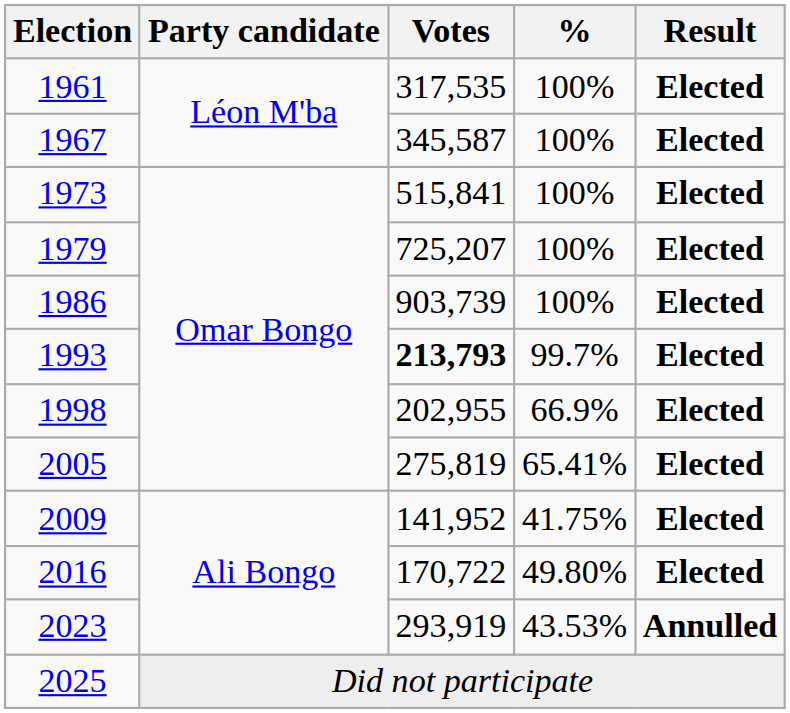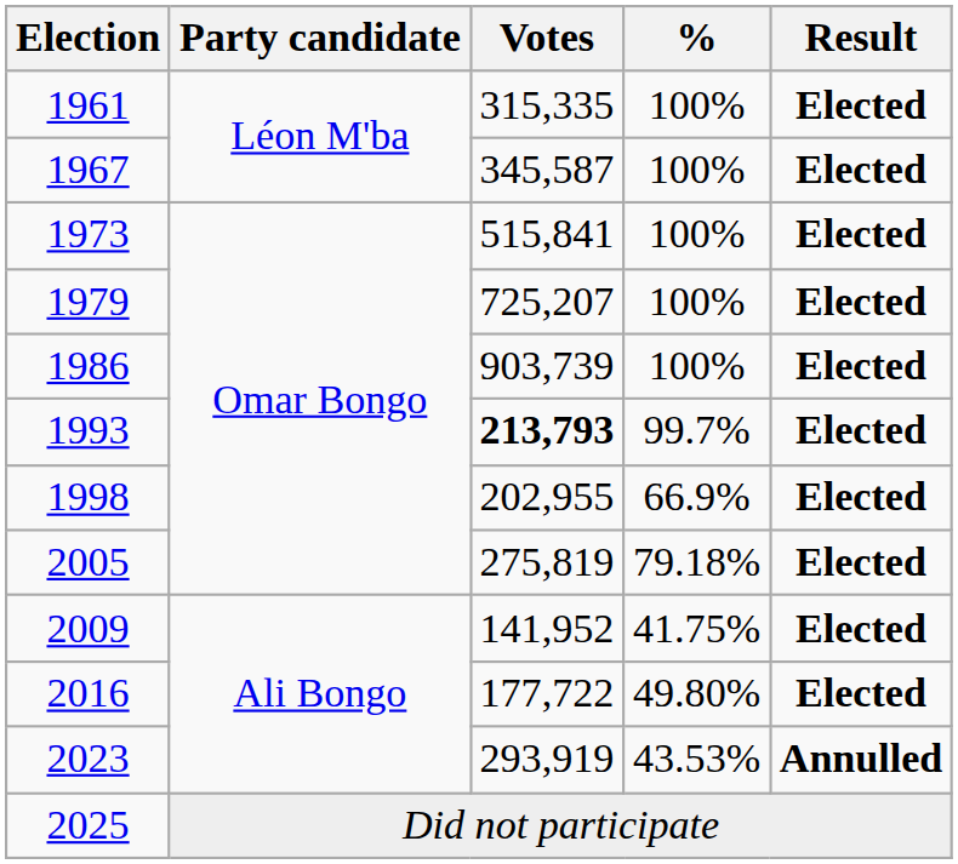 <table class=wikitable style=text-align:center>
 <tr>
 <th>Election</th>
 <th>Party candidate</th>
 <th>Votes</th>
 <th>%</th>
 <th>Result</th>
 </tr>
 <tr>
 <td><a href='#'>1961</a></td>
 <td rowspan=2><a href='#'>Léon M'ba</a></td>
-<td>317,535</td>
+<td>315,335</td>
 <td>100%</td>
 <td><strong>Elected</strong> </td>
 </tr>
 <tr>
 <td><a href='#'>1967</a></td>
 <td>345,587</td>
 <td>100%</td>
 <td><strong>Elected</strong> </td>
 </tr>
 <tr>
 <td><a href='#'>1973</a></td>
 <td rowspan=6><a href='#'>Omar Bongo</a></td>
 <td>515,841</td>
 <td>100%</td>
 <td><strong>Elected</strong> </td>
 </tr>
 <tr>
 <td><a href='#'>1979</a></td>
 <td>725,207</td>
 <td>100%</td>
 <td><strong>Elected</strong> </td>
 </tr>
 <tr>
 <td><a href='#'>1986</a></td>
 <td>903,739</td>
 <td>100%</td>
 <td><strong>Elected</strong> </td>
 </tr>
 <tr>
 <td><a href='#'>1993</a></td>
 <td><strong>213,793</strong></td>
 <td>99.7%</td>
 <td><strong>Elected</strong> </td>
 </tr>
 <tr>
 <td><a href='#'>1998</a></td>
 <td>202,955</td>
 <td>66.9%</td>
 <td><strong>Elected</strong> </td>
 </tr>
 <tr>
 <td><a href='#'>2005</a></td>
 <td>275,819</td>
-<td>65.41%</td>
+<td>79.18%</td>
 <td><strong>Elected</strong> </td>
 </tr>
 <tr>
 <td><a href='#'>2009</a></td>
 <td rowspan=3><a href='#'>Ali Bongo</a></td>
 <td>141,952</td>
 <td>41.75%</td>
 <td><strong>Elected</strong> </td>
 </tr>
 <tr>
 <td><a href='#'>2016</a></td>
-<td>170,722</td>
+<td>177,722</td>
 <td>49.80%</td>
 <td><strong>Elected</strong> </td>
 </tr>
 <tr>
 <td><a href='#'>2023</a></td>
 <td>293,919</td>
 <td>43.53%</td>
 <td><strong>Annulled</strong> </td>
 </tr>
 <tr>
 <td><a href='#'>2025</a></td>
 <td colspan="4" style="background-color:#eeeeee"><em>Did not participate</em></td>
 </tr>
 </table>
